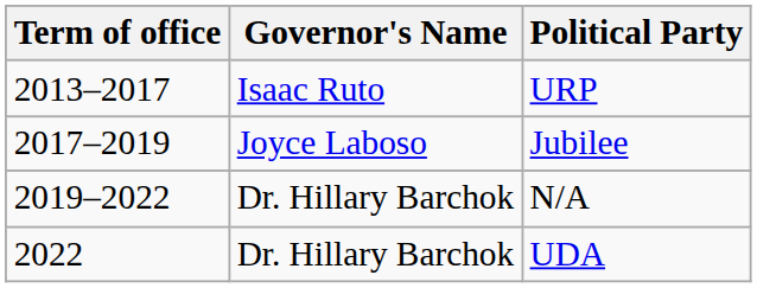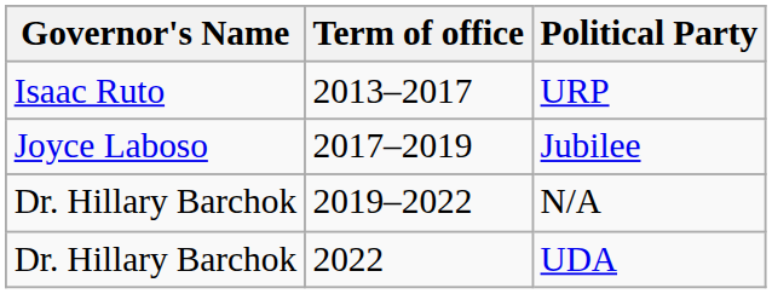 <table class="wikitable">
 <tr>
+<th><strong>Governor's Name</strong></th>
 <th>Term of office</th>
-<th><strong>Governor's Name</strong></th>
 <th>Political Party</th>
 </tr>
 <tr>
+<td><a href='#'>Isaac Ruto</a></td>
 <td>2013–2017</td>
-<td><a href='#'>Isaac Ruto</a></td>
 <td><a href='#'>URP</a></td>
 </tr>
 <tr>
+<td><a href='#'>Joyce Laboso</a></td>
 <td>2017–2019</td>
-<td><a href='#'>Joyce Laboso</a></td>
 <td><a href='#'>Jubilee</a></td>
 </tr>
 <tr>
+<td>Dr. Hillary Barchok</td>
 <td>2019–2022</td>
-<td>Dr. Hillary Barchok</td>
 <td>N/A</td>
 </tr>
 <tr>
+<td>Dr. Hillary Barchok</td>
 <td>2022</td>
-<td>Dr. Hillary Barchok</td>
 <td><a href='#'>UDA</a></td>
 </tr>
 </table>
